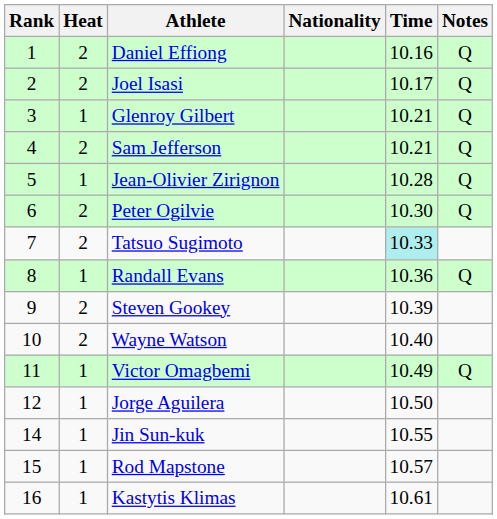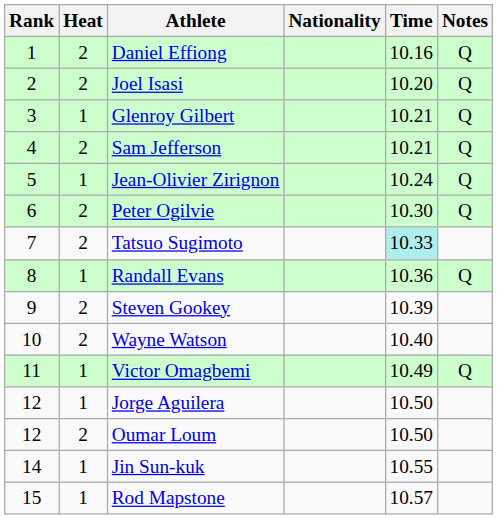 <table class="wikitable sortable" style="text-align:center;font-size:95%">
 <tr>
 <th>Rank</th>
 <th>Heat</th>
 <th>Athlete</th>
 <th>Nationality</th>
 <th>Time</th>
 <th>Notes</th>
 </tr>
 <tr bgcolor=ccffcc>
 <td>1</td>
 <td>2</td>
 <td align="left"><a href='#'>Daniel Effiong</a></td>
 <td align=left></td>
 <td>10.16</td>
 <td>Q</td>
 </tr>
 <tr bgcolor=ccffcc>
 <td>2</td>
 <td>2</td>
 <td align="left"><a href='#'>Joel Isasi</a></td>
 <td align=left></td>
-<td>10.17</td>
+<td>10.20</td>
 <td>Q</td>
 </tr>
 <tr bgcolor=ccffcc>
 <td>3</td>
 <td>1</td>
 <td align="left"><a href='#'>Glenroy Gilbert</a></td>
 <td align=left></td>
 <td>10.21</td>
 <td>Q</td>
 </tr>
 <tr bgcolor=ccffcc>
 <td>4</td>
 <td>2</td>
 <td align="left"><a href='#'>Sam Jefferson</a></td>
 <td align=left></td>
 <td>10.21</td>
 <td>Q</td>
 </tr>
 <tr bgcolor=ccffcc>
 <td>5</td>
 <td>1</td>
 <td align="left"><a href='#'>Jean-Olivier Zirignon</a></td>
 <td align=left></td>
-<td>10.28</td>
+<td>10.24</td>
 <td>Q</td>
 </tr>
 <tr bgcolor=ccffcc>
 <td>6</td>
 <td>2</td>
 <td align="left"><a href='#'>Peter Ogilvie</a></td>
 <td align=left></td>
 <td>10.30</td>
 <td>Q</td>
 </tr>
 <tr>
 <td>7</td>
 <td>2</td>
 <td align="left"><a href='#'>Tatsuo Sugimoto</a></td>
 <td align=left></td>
 <td style="background: paleturquoise;">10.33</td>
 <td></td>
 </tr>
 <tr bgcolor=ccffcc>
 <td>8</td>
 <td>1</td>
 <td align="left"><a href='#'>Randall Evans</a></td>
 <td align=left></td>
 <td>10.36</td>
 <td>Q</td>
 </tr>
 <tr>
 <td>9</td>
 <td>2</td>
 <td align="left"><a href='#'>Steven Gookey</a></td>
 <td align=left></td>
 <td>10.39</td>
 <td></td>
 </tr>
 <tr>
 <td>10</td>
 <td>2</td>
 <td align="left"><a href='#'>Wayne Watson</a></td>
 <td align=left></td>
 <td>10.40</td>
 <td></td>
 </tr>
 <tr bgcolor=ccffcc>
 <td>11</td>
 <td>1</td>
 <td align="left"><a href='#'>Victor Omagbemi</a></td>
 <td align=left></td>
 <td>10.49</td>
 <td>Q</td>
 </tr>
 <tr>
 <td>12</td>
 <td>1</td>
 <td align="left"><a href='#'>Jorge Aguilera</a></td>
 <td align=left></td>
 <td>10.50</td>
 <td></td>
 </tr>
 <tr>
+<td>12</td>
+<td>2</td>
+<td align="left"><a href='#'>Oumar Loum</a></td>
+<td align=left></td>
+<td>10.50</td>
+<td></td>
+</tr>
+<tr>
 <td>14</td>
 <td>1</td>
 <td align="left"><a href='#'>Jin Sun-kuk</a></td>
 <td align=left></td>
 <td>10.55</td>
 <td></td>
 </tr>
 <tr>
 <td>15</td>
 <td>1</td>
 <td align="left"><a href='#'>Rod Mapstone</a></td>
 <td align=left></td>
 <td>10.57</td>
 <td></td>
 </tr>
-<tr>
-<td>16</td>
-<td>1</td>
-<td align="left"><a href='#'>Kastytis Klimas</a></td>
-<td align=left></td>
-<td>10.61</td>
-<td></td>
-</tr>
 </table>
